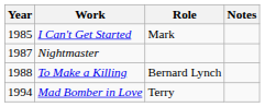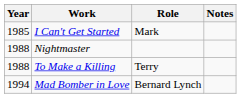 <table class=wikitable>
 <tr>
 <th>Year</th>
 <th>Work</th>
 <th>Role</th>
 <th>Notes</th>
 </tr>
 <tr>
 <td>1985</td>
 <td><em><a href='#'>I Can't Get Started</a></em></td>
 <td>Mark</td>
 <td></td>
 </tr>
 <tr>
-<td>1987</td>
+<td>1988</td>
 <td><em>Nightmaster</em></td>
 <td></td>
 <td></td>
 </tr>
 <tr>
 <td>1988</td>
 <td><em><a href='#'>To Make a Killing</a></em></td>
-<td>Bernard Lynch</td>
+<td>Terry</td>
 <td></td>
 </tr>
 <tr>
 <td>1994</td>
 <td><em><a href='#'>Mad Bomber in Love</a></em></td>
-<td>Terry</td>
+<td>Bernard Lynch</td>
 <td></td>
 </tr>
 </table>
